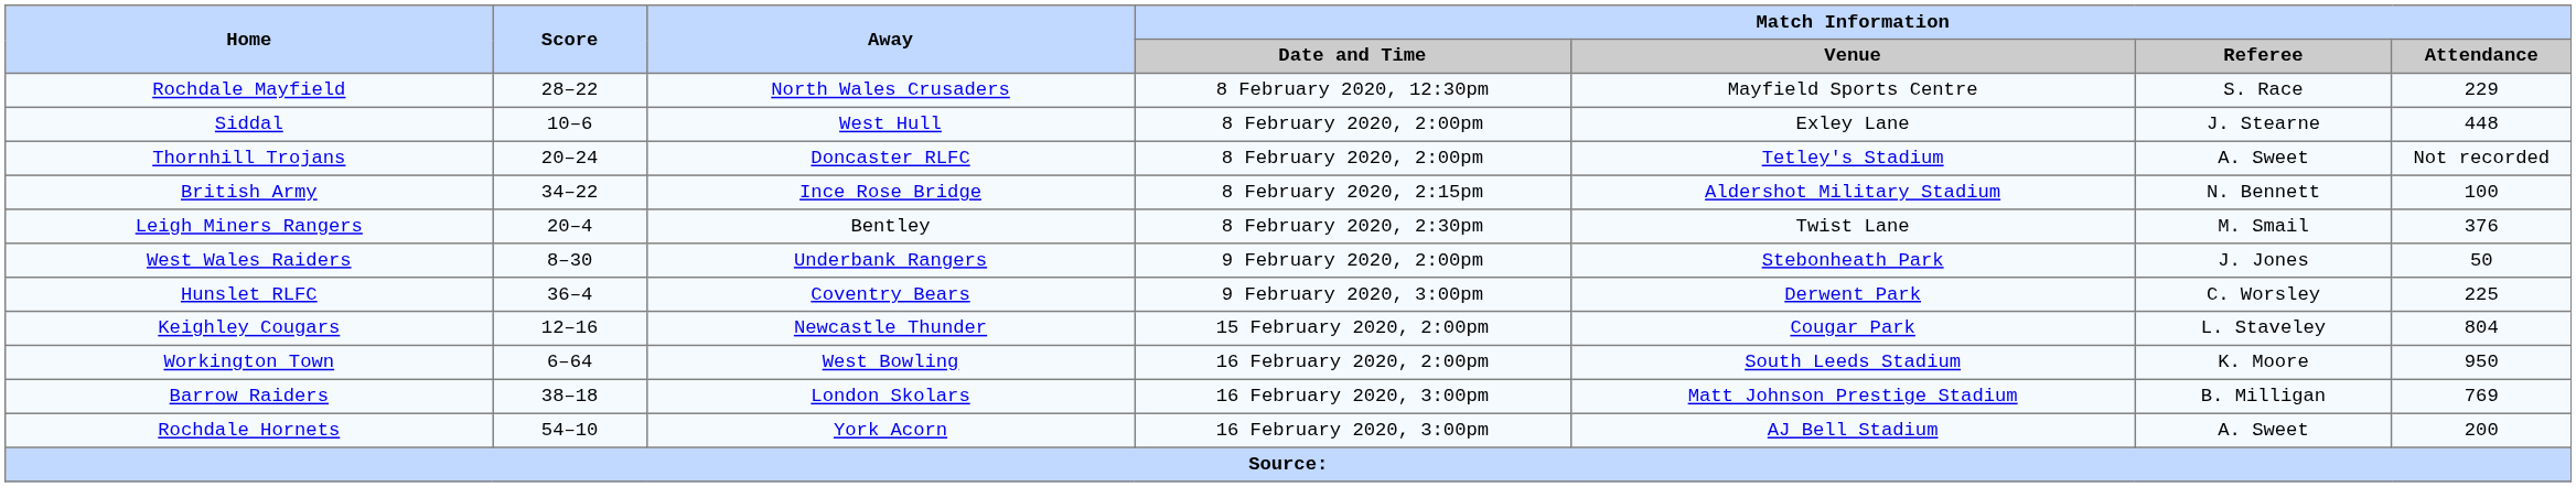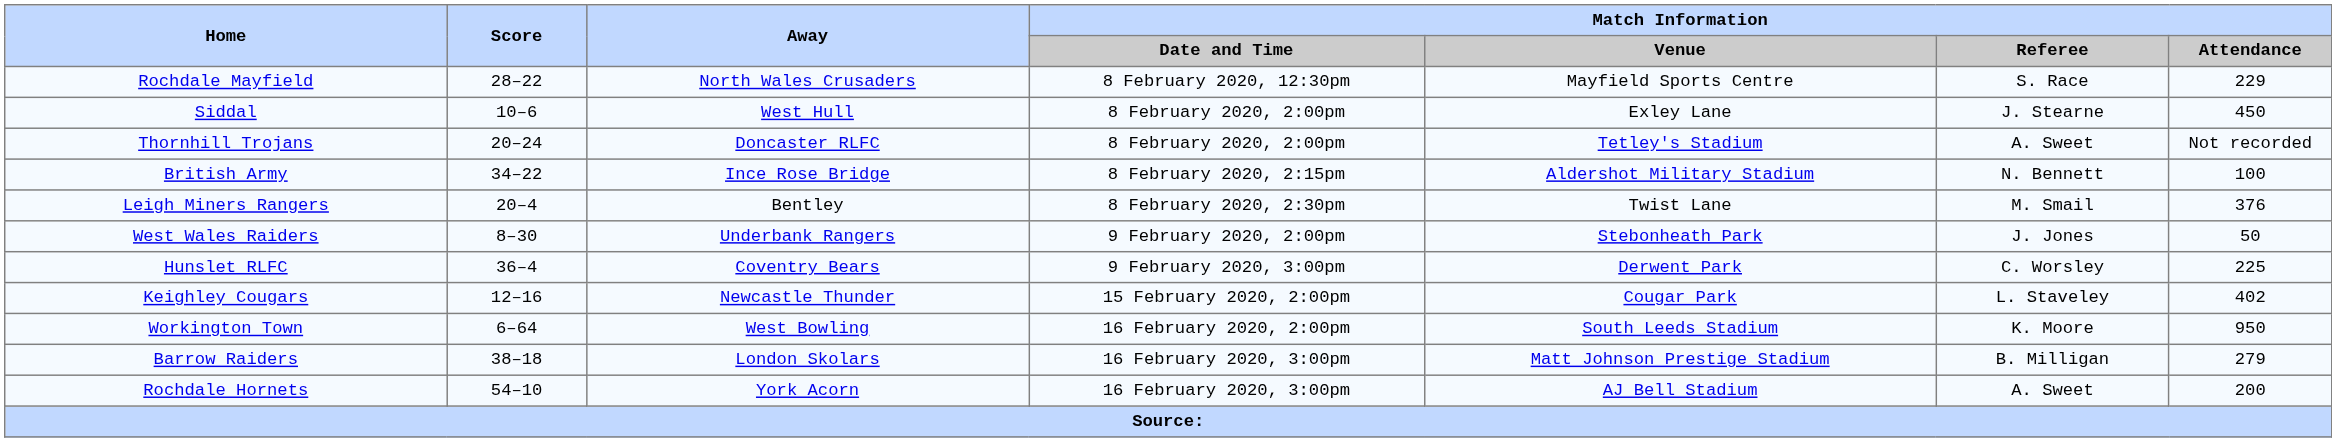 <table border=1 style="border-collapse:collapse; font-size:90%; text-align:center"; cellpadding=3 cellspacing=0 width=100%>
 <tr bgcolor="#c1d8ff">
 <th rowspan=2 width=19%>Home</th>
 <th rowspan=2 width=6%>Score</th>
 <th rowspan=2 width=19%>Away</th>
 <th colspan=6>Match Information</th>
 </tr>
 <tr bgcolor="#cccccc">
 <th width=17%>Date and Time</th>
 <th width=22%>Venue</th>
 <th width=10%>Referee</th>
 <th width=7%>Attendance</th>
 </tr>
 <tr bgcolor=#f5faff>
 <td><a href='#'>Rochdale Mayfield</a></td>
 <td>28–22</td>
 <td> <a href='#'>North Wales Crusaders</a></td>
 <td>8 February 2020, 12:30pm</td>
 <td>Mayfield Sports Centre</td>
 <td>S. Race</td>
 <td>229</td>
 </tr>
 <tr bgcolor=#f5faff>
 <td><a href='#'>Siddal</a></td>
 <td>10–6</td>
 <td><a href='#'>West Hull</a></td>
 <td>8 February 2020, 2:00pm</td>
 <td>Exley Lane</td>
 <td>J. Stearne</td>
-<td>448</td>
+<td>450</td>
 </tr>
 <tr bgcolor=#f5faff>
 <td><a href='#'>Thornhill Trojans</a></td>
 <td>20–24</td>
 <td> <a href='#'>Doncaster RLFC</a></td>
 <td>8 February 2020, 2:00pm</td>
 <td><a href='#'>Tetley's Stadium</a></td>
 <td>A. Sweet</td>
 <td>Not recorded</td>
 </tr>
 <tr bgcolor=#f5faff>
 <td><a href='#'>British Army</a></td>
 <td>34–22</td>
 <td><a href='#'>Ince Rose Bridge</a></td>
 <td>8 February 2020, 2:15pm</td>
 <td><a href='#'>Aldershot Military Stadium</a></td>
 <td>N. Bennett</td>
 <td>100</td>
 </tr>
 <tr bgcolor=#f5faff>
 <td><a href='#'>Leigh Miners Rangers</a></td>
 <td>20–4</td>
 <td>Bentley</td>
 <td>8 February 2020, 2:30pm</td>
 <td>Twist Lane</td>
 <td>M. Smail</td>
 <td>376</td>
 </tr>
 <tr bgcolor=#f5faff>
 <td> <a href='#'>West Wales Raiders</a></td>
 <td>8–30</td>
 <td><a href='#'>Underbank Rangers</a></td>
 <td>9 February 2020, 2:00pm</td>
 <td><a href='#'>Stebonheath Park</a></td>
 <td>J. Jones</td>
 <td>50</td>
 </tr>
 <tr bgcolor=#f5faff>
 <td> <a href='#'>Hunslet RLFC</a></td>
 <td>36–4</td>
 <td> <a href='#'>Coventry Bears</a></td>
 <td>9 February 2020, 3:00pm</td>
 <td><a href='#'>Derwent Park</a></td>
 <td>C. Worsley</td>
 <td>225</td>
 </tr>
 <tr bgcolor=#f5faff>
 <td> <a href='#'>Keighley Cougars</a></td>
 <td>12–16</td>
 <td> <a href='#'>Newcastle Thunder</a></td>
 <td>15 February 2020, 2:00pm</td>
 <td><a href='#'>Cougar Park</a></td>
 <td>L. Staveley</td>
-<td>804</td>
+<td>402</td>
 </tr>
 <tr bgcolor=#f5faff>
 <td> <a href='#'>Workington Town</a></td>
 <td>6–64</td>
 <td><a href='#'>West Bowling</a></td>
 <td>16 February 2020, 2:00pm</td>
 <td><a href='#'>South Leeds Stadium</a></td>
 <td>K. Moore</td>
 <td>950</td>
 </tr>
 <tr bgcolor=#f5faff>
 <td> <a href='#'>Barrow Raiders</a></td>
 <td>38–18</td>
 <td> <a href='#'>London Skolars</a></td>
 <td>16 February 2020, 3:00pm</td>
 <td><a href='#'>Matt Johnson Prestige Stadium</a></td>
 <td>B. Milligan</td>
-<td>769</td>
+<td>279</td>
 </tr>
 <tr bgcolor=#f5faff>
 <td> <a href='#'>Rochdale Hornets</a></td>
 <td>54–10</td>
 <td><a href='#'>York Acorn</a></td>
 <td>16 February 2020, 3:00pm</td>
 <td><a href='#'>AJ Bell Stadium</a></td>
 <td>A. Sweet</td>
 <td>200</td>
 </tr>
 <tr bgcolor=#c1d8ff>
 <th colspan=7>Source:</th>
 </tr>
 </table>
